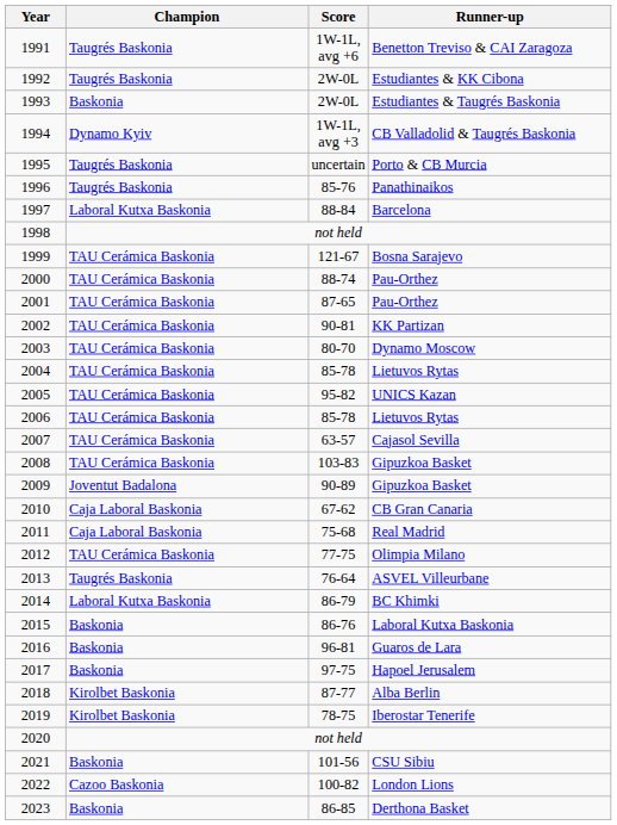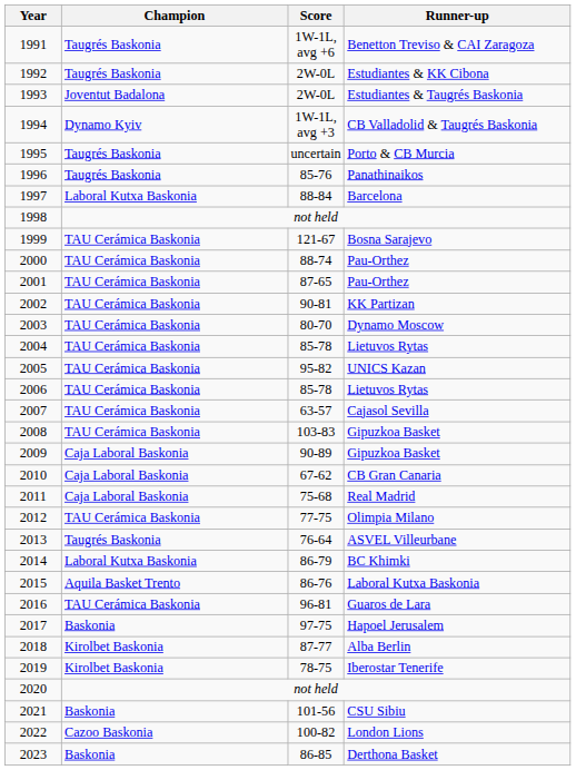 <table class="wikitable">
 <tr>
 <th width=10%>Year</th>
 <th width=40%>Champion</th>
 <th width=10%>Score</th>
 <th width=40%>Runner-up</th>
 </tr>
 <tr>
 <td align="center">1991</td>
 <td> <a href='#'>Taugrés Baskonia</a></td>
 <td align="center">1W-1L,<br>avg +6</td>
 <td> <a href='#'>Benetton Treviso</a> &  <a href='#'>CAI Zaragoza</a></td>
 </tr>
 <tr>
 <td align="center">1992</td>
 <td> <a href='#'>Taugrés Baskonia</a></td>
 <td align="center">2W-0L</td>
 <td> <a href='#'>Estudiantes</a> &  <a href='#'>KK Cibona</a></td>
 </tr>
 <tr>
 <td align="center">1993</td>
-<td> <a href='#'>Baskonia</a></td>
+<td> <a href='#'>Joventut Badalona</a></td>
 <td align="center">2W-0L</td>
 <td> <a href='#'>Estudiantes</a> &  <a href='#'>Taugrés Baskonia</a></td>
 </tr>
 <tr>
 <td align="center">1994</td>
 <td> <a href='#'>Dynamo Kyiv</a></td>
 <td align="center">1W-1L,<br>avg +3</td>
 <td> <a href='#'>CB Valladolid</a> &  <a href='#'>Taugrés Baskonia</a></td>
 </tr>
 <tr>
 <td align="center">1995</td>
 <td> <a href='#'>Taugrés Baskonia</a></td>
 <td align="center">uncertain</td>
 <td> <a href='#'>Porto</a> &  <a href='#'>CB Murcia</a></td>
 </tr>
 <tr>
 <td align="center">1996</td>
 <td> <a href='#'>Taugrés Baskonia</a></td>
 <td align="center">85-76</td>
 <td> <a href='#'>Panathinaikos</a></td>
 </tr>
 <tr>
 <td align="center">1997</td>
 <td> <a href='#'>Laboral Kutxa Baskonia</a></td>
 <td align="center">88-84</td>
 <td> <a href='#'>Barcelona</a></td>
 </tr>
 <tr>
 <td align="center">1998</td>
 <td colspan=3 align="center"><em>not held</em></td>
 </tr>
 <tr>
 <td align="center">1999</td>
 <td> <a href='#'>TAU Cerámica Baskonia</a></td>
 <td align="center">121-67</td>
 <td> <a href='#'>Bosna Sarajevo</a></td>
 </tr>
 <tr>
 <td align="center">2000</td>
 <td> <a href='#'>TAU Cerámica Baskonia</a></td>
 <td align="center">88-74</td>
 <td> <a href='#'>Pau-Orthez</a></td>
 </tr>
 <tr>
 <td align="center">2001</td>
 <td> <a href='#'>TAU Cerámica Baskonia</a></td>
 <td align="center">87-65</td>
 <td> <a href='#'>Pau-Orthez</a></td>
 </tr>
 <tr>
 <td align="center">2002</td>
 <td> <a href='#'>TAU Cerámica Baskonia</a></td>
 <td align="center">90-81</td>
 <td> <a href='#'>KK Partizan</a></td>
 </tr>
 <tr>
 <td align="center">2003</td>
 <td> <a href='#'>TAU Cerámica Baskonia</a></td>
 <td align="center">80-70</td>
 <td> <a href='#'>Dynamo Moscow</a></td>
 </tr>
 <tr>
 <td align="center">2004</td>
 <td> <a href='#'>TAU Cerámica Baskonia</a></td>
 <td align="center">85-78</td>
 <td> <a href='#'>Lietuvos Rytas</a></td>
 </tr>
 <tr>
 <td align="center">2005</td>
 <td> <a href='#'>TAU Cerámica Baskonia</a></td>
 <td align="center">95-82</td>
 <td> <a href='#'>UNICS Kazan</a></td>
 </tr>
 <tr>
 <td align="center">2006</td>
 <td> <a href='#'>TAU Cerámica Baskonia</a></td>
 <td align="center">85-78</td>
 <td> <a href='#'>Lietuvos Rytas</a></td>
 </tr>
 <tr>
 <td align="center">2007</td>
 <td> <a href='#'>TAU Cerámica Baskonia</a></td>
 <td align="center">63-57</td>
 <td> <a href='#'>Cajasol Sevilla</a></td>
 </tr>
 <tr>
 <td align="center">2008</td>
 <td> <a href='#'>TAU Cerámica Baskonia</a></td>
 <td align="center">103-83</td>
 <td> <a href='#'>Gipuzkoa Basket</a></td>
 </tr>
 <tr>
 <td align="center">2009</td>
-<td> <a href='#'>Joventut Badalona</a></td>
+<td> <a href='#'>Caja Laboral Baskonia</a></td>
 <td align="center">90-89</td>
 <td> <a href='#'>Gipuzkoa Basket</a></td>
 </tr>
 <tr>
 <td align="center">2010</td>
 <td> <a href='#'>Caja Laboral Baskonia</a></td>
 <td align="center">67-62</td>
 <td> <a href='#'>CB Gran Canaria</a></td>
 </tr>
 <tr>
 <td align="center">2011</td>
 <td> <a href='#'>Caja Laboral Baskonia</a></td>
 <td align="center">75-68</td>
 <td> <a href='#'>Real Madrid</a></td>
 </tr>
 <tr>
 <td align="center">2012</td>
 <td> <a href='#'>TAU Cerámica Baskonia</a></td>
 <td align="center">77-75</td>
 <td> <a href='#'>Olimpia Milano</a></td>
 </tr>
 <tr>
 <td align="center">2013</td>
 <td> <a href='#'>Taugrés Baskonia</a></td>
 <td align="center">76-64</td>
 <td> <a href='#'>ASVEL Villeurbane</a></td>
 </tr>
 <tr>
 <td align="center">2014</td>
 <td> <a href='#'>Laboral Kutxa Baskonia</a></td>
 <td align="center">86-79</td>
 <td> <a href='#'>BC Khimki</a></td>
 </tr>
 <tr>
 <td align="center">2015</td>
-<td> <a href='#'>Baskonia</a></td>
+<td> <a href='#'>Aquila Basket Trento</a></td>
 <td align="center">86-76</td>
 <td> <a href='#'>Laboral Kutxa Baskonia</a></td>
 </tr>
 <tr>
 <td align="center">2016</td>
-<td> <a href='#'>Baskonia</a></td>
+<td> <a href='#'>TAU Cerámica Baskonia</a></td>
 <td align="center">96-81</td>
 <td> <a href='#'>Guaros de Lara</a></td>
 </tr>
 <tr>
 <td align="center">2017</td>
 <td> <a href='#'>Baskonia</a></td>
 <td align="center">97-75</td>
 <td> <a href='#'>Hapoel Jerusalem</a></td>
 </tr>
 <tr>
 <td align="center">2018</td>
 <td> <a href='#'>Kirolbet Baskonia</a></td>
 <td align="center">87-77</td>
 <td> <a href='#'>Alba Berlin</a></td>
 </tr>
 <tr>
 <td align="center">2019</td>
 <td> <a href='#'>Kirolbet Baskonia</a></td>
 <td align="center">78-75</td>
 <td> <a href='#'>Iberostar Tenerife</a></td>
 </tr>
 <tr>
 <td align="center">2020</td>
 <td colspan=3 align="center"><em>not held</em></td>
 </tr>
 <tr>
 <td align="center">2021</td>
 <td> <a href='#'>Baskonia</a></td>
 <td align="center">101-56</td>
 <td> <a href='#'>CSU Sibiu</a></td>
 </tr>
 <tr>
 <td align="center">2022</td>
 <td> <a href='#'>Cazoo Baskonia</a></td>
 <td align="center">100-82</td>
 <td> <a href='#'>London Lions</a></td>
 </tr>
 <tr>
 <td align="center">2023</td>
 <td> <a href='#'>Baskonia</a></td>
 <td align="center">86-85</td>
 <td> <a href='#'>Derthona Basket</a></td>
 </tr>
 </table>
